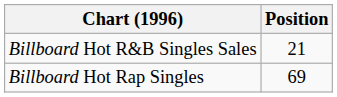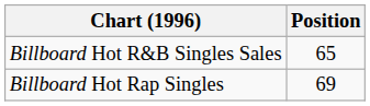 <table class="wikitable">
 <tr>
 <th>Chart (1996)</th>
 <th>Position</th>
 </tr>
 <tr>
 <td><em>Billboard</em> Hot R&B Singles Sales</td>
-<td align="center">21</td>
+<td align="center">65</td>
 </tr>
 <tr>
 <td><em>Billboard</em> Hot Rap Singles</td>
 <td align="center">69</td>
 </tr>
 </table>
